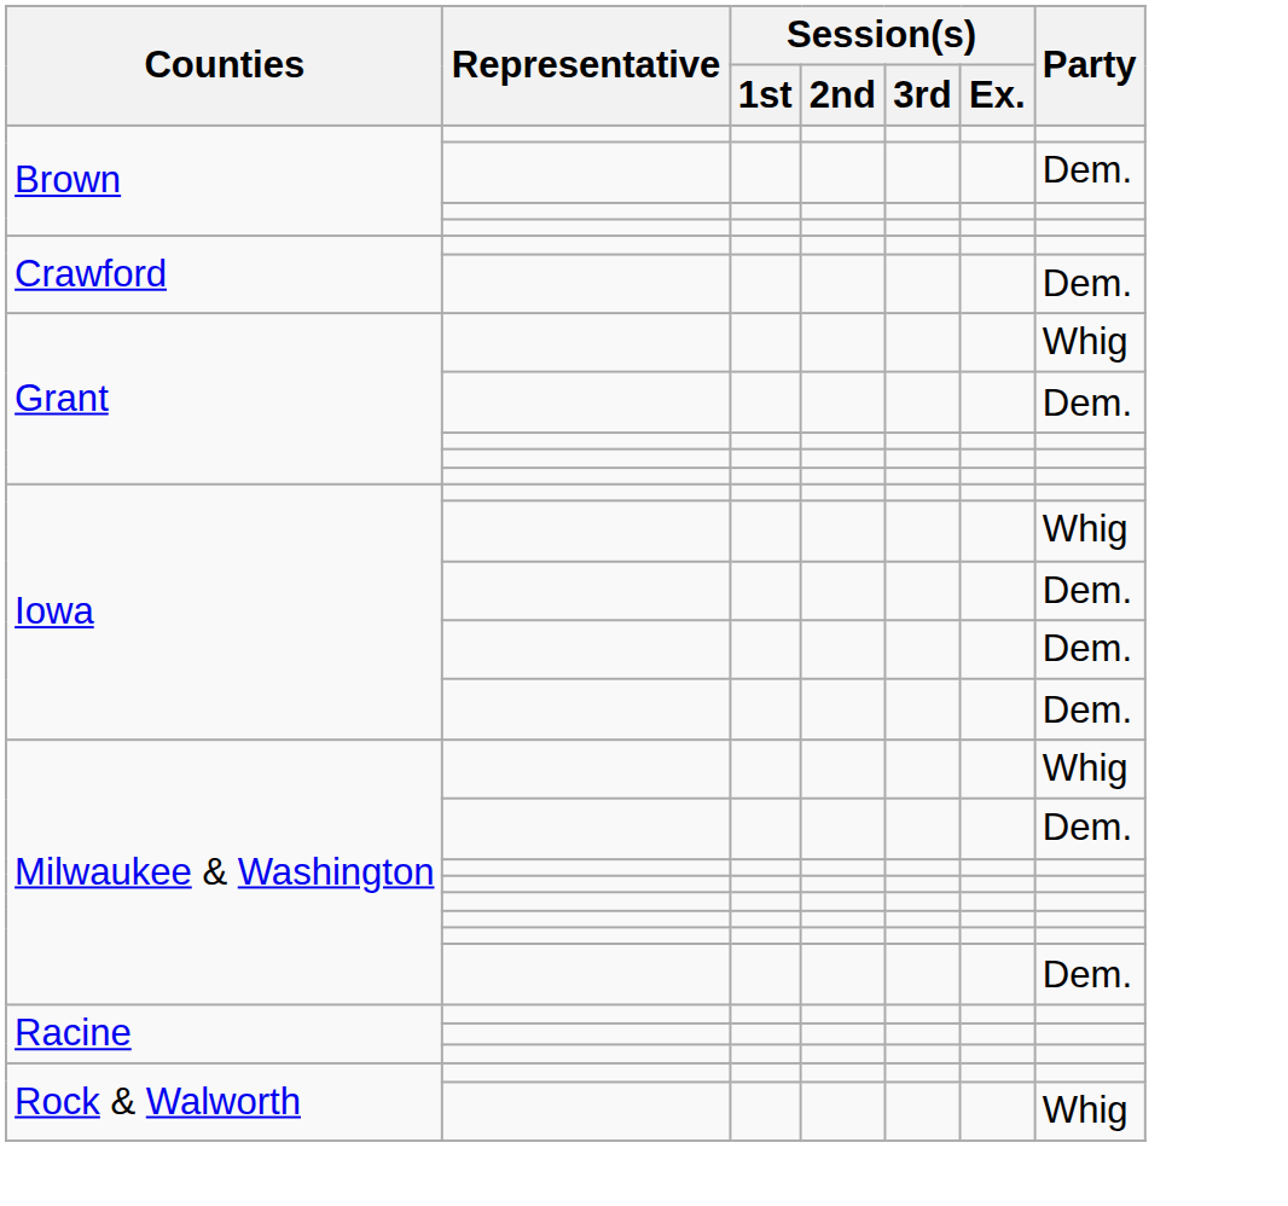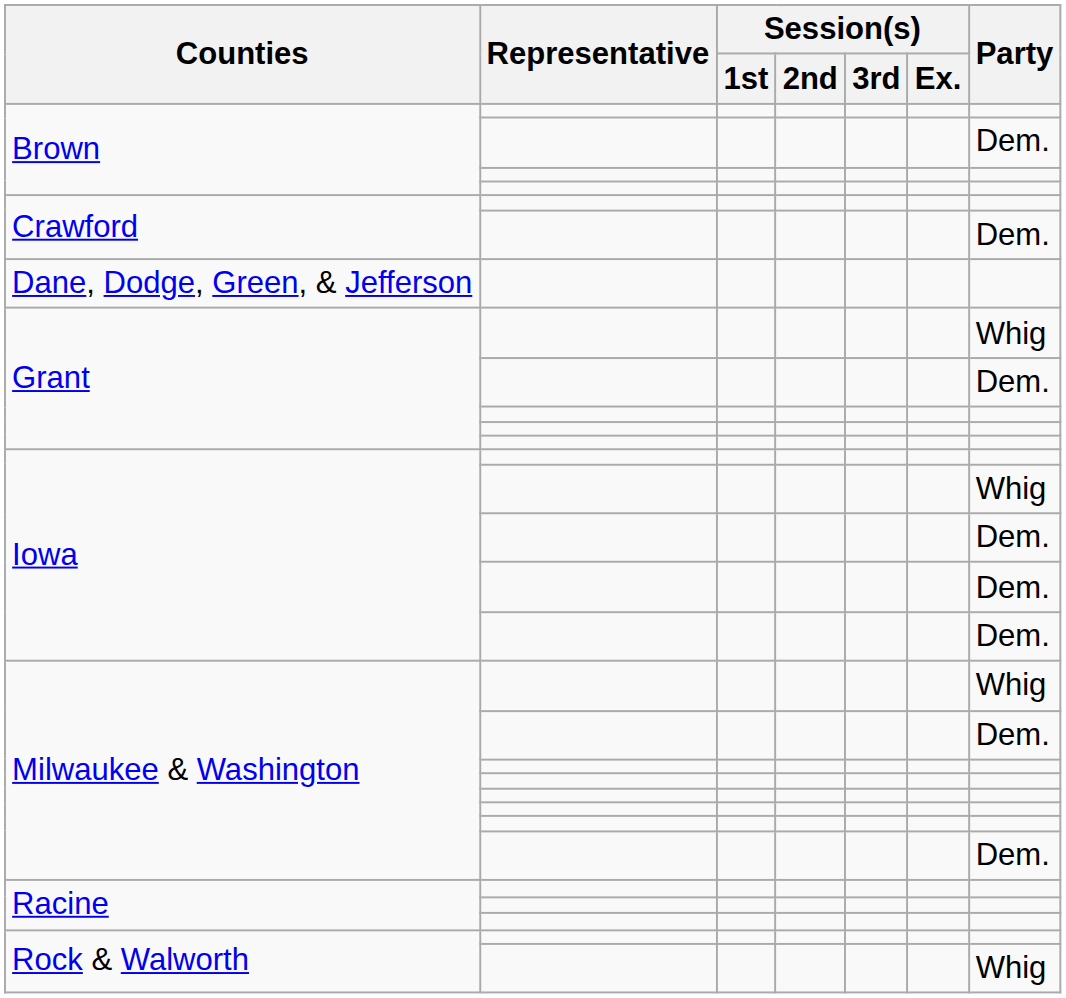 <table class="wikitable sortable">
 <tr>
 <th rowspan="2">Counties</th>
 <th rowspan="2">Representative</th>
 <th colspan="4">Session(s)</th>
 <th rowspan="2">Party</th>
 </tr>
 <tr>
 <th>1st</th>
 <th>2nd</th>
 <th>3rd</th>
 <th>Ex.</th>
 </tr>
 <tr>
 <td rowspan="4"><a href='#'>Brown</a></td>
 <td></td>
 <td></td>
 <td></td>
 <td></td>
 <td></td>
 <td></td>
 </tr>
 <tr>
 <td></td>
 <td></td>
 <td></td>
 <td></td>
 <td></td>
 <td>Dem.</td>
 </tr>
 <tr>
 <td></td>
 <td></td>
 <td></td>
 <td></td>
 <td></td>
 <td></td>
 </tr>
 <tr>
 <td></td>
 <td></td>
 <td></td>
 <td></td>
 <td></td>
 <td></td>
 </tr>
 <tr>
 <td rowspan="2"><a href='#'>Crawford</a></td>
 <td></td>
 <td></td>
 <td></td>
 <td></td>
 <td></td>
 <td></td>
 </tr>
 <tr>
 <td></td>
 <td></td>
 <td></td>
 <td></td>
 <td></td>
 <td>Dem.</td>
+</tr>
+<tr>
+<td><a href='#'>Dane</a>, <a href='#'>Dodge</a>, <a href='#'>Green</a>, & <a href='#'>Jefferson</a></td>
+<td></td>
+<td></td>
+<td></td>
+<td></td>
+<td></td>
+<td></td>
 </tr>
 <tr>
 <td rowspan="5"><a href='#'>Grant</a></td>
 <td></td>
 <td></td>
 <td></td>
 <td></td>
 <td></td>
 <td>Whig</td>
 </tr>
 <tr>
 <td></td>
 <td></td>
 <td></td>
 <td></td>
 <td></td>
 <td>Dem.</td>
 </tr>
 <tr>
 <td></td>
 <td></td>
 <td></td>
 <td></td>
 <td></td>
 <td></td>
 </tr>
 <tr>
 <td></td>
 <td></td>
 <td></td>
 <td></td>
 <td></td>
 <td></td>
 </tr>
 <tr>
 <td></td>
 <td></td>
 <td></td>
 <td></td>
 <td></td>
 <td></td>
 </tr>
 <tr>
 <td rowspan="5"><a href='#'>Iowa</a></td>
 <td></td>
 <td></td>
 <td></td>
 <td></td>
 <td></td>
 <td></td>
 </tr>
 <tr>
 <td></td>
 <td></td>
 <td></td>
 <td></td>
 <td></td>
 <td>Whig</td>
 </tr>
 <tr>
 <td></td>
 <td></td>
 <td></td>
 <td></td>
 <td></td>
 <td>Dem.</td>
 </tr>
 <tr>
 <td></td>
 <td></td>
 <td></td>
 <td></td>
 <td></td>
 <td>Dem.</td>
 </tr>
 <tr>
 <td></td>
 <td></td>
 <td></td>
 <td></td>
 <td></td>
 <td>Dem.</td>
 </tr>
 <tr>
 <td rowspan="8"><a href='#'>Milwaukee</a> & <a href='#'>Washington</a></td>
 <td></td>
 <td></td>
 <td></td>
 <td></td>
 <td></td>
 <td>Whig</td>
 </tr>
 <tr>
 <td></td>
 <td></td>
 <td></td>
 <td></td>
 <td></td>
 <td>Dem.</td>
 </tr>
 <tr>
 <td></td>
 <td></td>
 <td></td>
 <td></td>
 <td></td>
 <td></td>
 </tr>
 <tr>
 <td></td>
 <td></td>
 <td></td>
 <td></td>
 <td></td>
 <td></td>
 </tr>
 <tr>
 <td></td>
 <td></td>
 <td></td>
 <td></td>
 <td></td>
 <td></td>
 </tr>
 <tr>
 <td></td>
 <td></td>
 <td></td>
 <td></td>
 <td></td>
 <td></td>
 </tr>
 <tr>
 <td></td>
 <td></td>
 <td></td>
 <td></td>
 <td></td>
 <td></td>
 </tr>
 <tr>
 <td></td>
 <td></td>
 <td></td>
 <td></td>
 <td></td>
 <td>Dem.</td>
 </tr>
 <tr>
 <td rowspan="3"><a href='#'>Racine</a></td>
 <td></td>
 <td></td>
 <td></td>
 <td></td>
 <td></td>
 <td></td>
 </tr>
 <tr>
 <td></td>
 <td></td>
 <td></td>
 <td></td>
 <td></td>
 <td></td>
 </tr>
 <tr>
 <td></td>
 <td></td>
 <td></td>
 <td></td>
 <td></td>
 <td></td>
 </tr>
 <tr>
 <td rowspan="2"><a href='#'>Rock</a> & <a href='#'>Walworth</a></td>
 <td></td>
 <td></td>
 <td></td>
 <td></td>
 <td></td>
 <td></td>
 </tr>
 <tr>
 <td></td>
 <td></td>
 <td></td>
 <td></td>
 <td></td>
 <td>Whig</td>
 </tr>
 </table>
